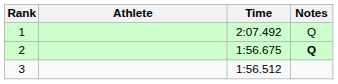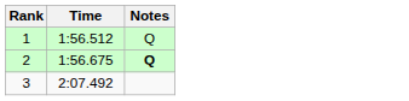 <table class=wikitable style="text-align:center">
 <tr>
 <th width=40>Rank</th>
-<th width=250>Athlete</th>
 <th width=80>Time</th>
 <th width=50>Notes</th>
 </tr>
 <tr bgcolor="ccffcc">
 <td>1</td>
-<td align=left></td>
-<td>2:07.492</td>
+<td>1:56.512</td>
 <td>Q</td>
 </tr>
 <tr bgcolor="ccffcc">
 <td>2</td>
-<td align=left></td>
 <td>1:56.675</td>
 <td><strong>Q</strong></td>
 </tr>
 <tr>
 <td>3</td>
-<td align=left></td>
-<td>1:56.512</td>
+<td>2:07.492</td>
 <td></td>
 </tr>
 </table>
